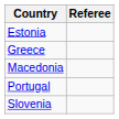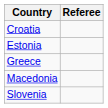 <table class="wikitable sortable">
 <tr>
 <th scope="col">Country</th>
 <th scope="col">Referee</th>
+</tr>
+<tr>
+<td> <a href='#'>Croatia</a></td>
+<td></td>
 </tr>
 <tr>
 <td> <a href='#'>Estonia</a></td>
 <td></td>
 </tr>
 <tr>
 <td> <a href='#'>Greece</a></td>
 <td></td>
 </tr>
 <tr>
 <td> <a href='#'>Macedonia</a></td>
 <td></td>
 </tr>
 <tr>
-<td> <a href='#'>Portugal</a></td>
-<td></td>
-</tr>
-<tr>
 <td> <a href='#'>Slovenia</a></td>
 <td></td>
 </tr>
 </table>
